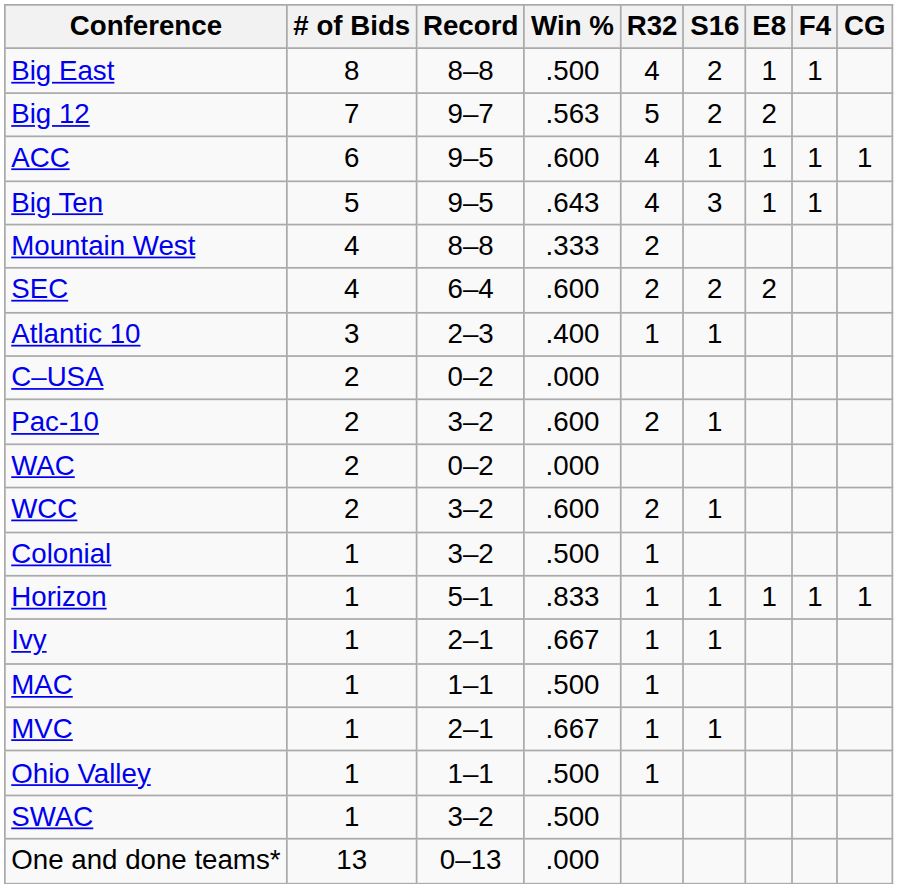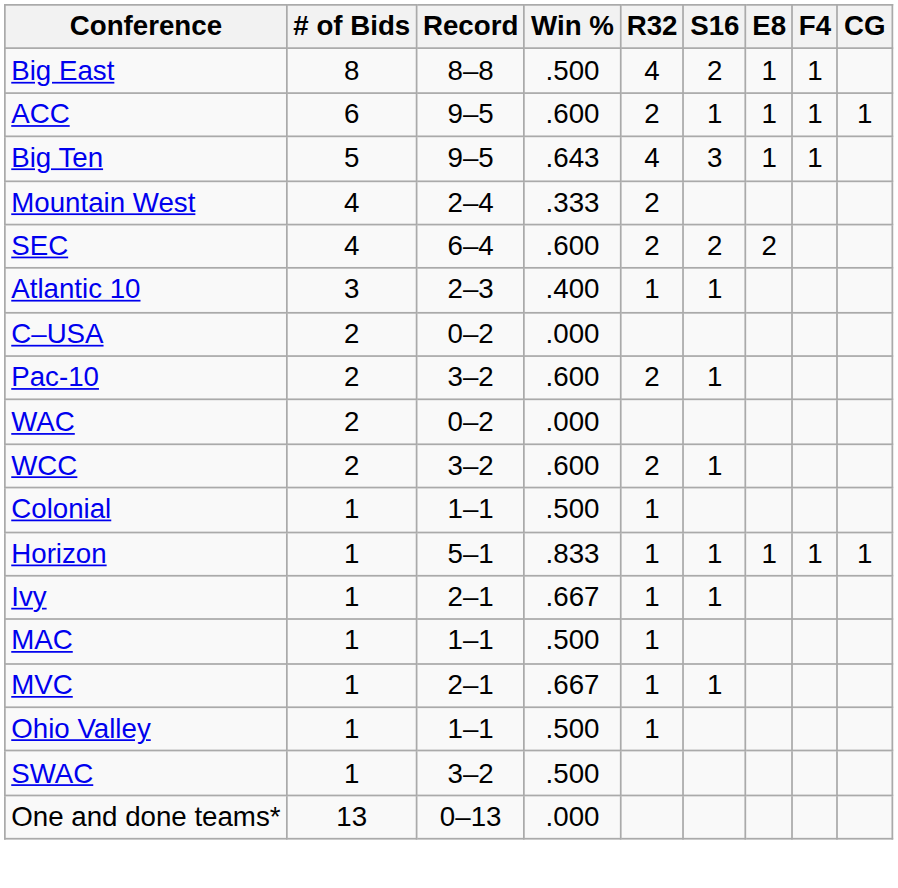 <table class="wikitable sortable">
 <tr>
 <th>Conference</th>
 <th># of Bids</th>
 <th>Record</th>
 <th>Win %</th>
 <th>R32</th>
 <th>S16</th>
 <th>E8</th>
 <th>F4</th>
 <th>CG</th>
 </tr>
 <tr style="text-align:center;">
 <td align="left"><a href='#'>Big East</a></td>
 <td>8</td>
 <td>8–8</td>
 <td>.500</td>
 <td>4</td>
 <td>2</td>
 <td>1</td>
 <td>1</td>
 <td></td>
 </tr>
 <tr style="text-align:center;">
-<td align="left"><a href='#'>Big 12</a></td>
-<td>7</td>
-<td>9–7</td>
-<td>.563</td>
-<td>5</td>
-<td>2</td>
-<td>2</td>
-<td></td>
-<td></td>
-</tr>
-<tr style="text-align:center;">
 <td align="left"><a href='#'>ACC</a></td>
 <td>6</td>
 <td>9–5</td>
 <td>.600</td>
-<td>4</td>
+<td>2</td>
 <td>1</td>
 <td>1</td>
 <td>1</td>
 <td>1</td>
 </tr>
 <tr style="text-align:center;">
 <td align="left"><a href='#'>Big Ten</a></td>
 <td>5</td>
 <td>9–5</td>
 <td>.643</td>
 <td>4</td>
 <td>3</td>
 <td>1</td>
 <td>1</td>
 <td></td>
 </tr>
 <tr style="text-align:center;">
 <td align="left"><a href='#'>Mountain West</a></td>
 <td>4</td>
-<td>8–8</td>
+<td>2–4</td>
 <td>.333</td>
 <td>2</td>
 <td></td>
 <td></td>
 <td></td>
 <td></td>
 </tr>
 <tr style="text-align:center;">
 <td align="left"><a href='#'>SEC</a></td>
 <td>4</td>
 <td>6–4</td>
 <td>.600</td>
 <td>2</td>
 <td>2</td>
 <td>2</td>
 <td></td>
 <td></td>
 </tr>
 <tr style="text-align:center;">
 <td align="left"><a href='#'>Atlantic 10</a></td>
 <td>3</td>
 <td>2–3</td>
 <td>.400</td>
 <td>1</td>
 <td>1</td>
 <td></td>
 <td></td>
 <td></td>
 </tr>
 <tr style="text-align:center;">
 <td align="left"><a href='#'>C–USA</a></td>
 <td>2</td>
 <td>0–2</td>
 <td>.000</td>
 <td></td>
 <td></td>
 <td></td>
 <td></td>
 <td></td>
 </tr>
 <tr style="text-align:center;">
 <td align="left"><a href='#'>Pac-10</a></td>
 <td>2</td>
 <td>3–2</td>
 <td>.600</td>
 <td>2</td>
 <td>1</td>
 <td></td>
 <td></td>
 <td></td>
 </tr>
 <tr style="text-align:center;">
 <td align="left"><a href='#'>WAC</a></td>
 <td>2</td>
 <td>0–2</td>
 <td>.000</td>
 <td></td>
 <td></td>
 <td></td>
 <td></td>
 <td></td>
 </tr>
 <tr style="text-align:center;">
 <td align="left"><a href='#'>WCC</a></td>
 <td>2</td>
 <td>3–2</td>
 <td>.600</td>
 <td>2</td>
 <td>1</td>
 <td></td>
 <td></td>
 <td></td>
 </tr>
 <tr style="text-align:center;">
 <td align="left"><a href='#'>Colonial</a></td>
 <td>1</td>
-<td>3–2</td>
+<td>1–1</td>
 <td>.500</td>
 <td>1</td>
 <td></td>
 <td></td>
 <td></td>
 <td></td>
 </tr>
 <tr style="text-align:center;">
 <td align="left"><a href='#'>Horizon</a></td>
 <td>1</td>
 <td>5–1</td>
 <td>.833</td>
 <td>1</td>
 <td>1</td>
 <td>1</td>
 <td>1</td>
 <td>1</td>
 </tr>
 <tr style="text-align:center;">
 <td align="left"><a href='#'>Ivy</a></td>
 <td>1</td>
 <td>2–1</td>
 <td>.667</td>
 <td>1</td>
 <td>1</td>
 <td></td>
 <td></td>
 <td></td>
 </tr>
 <tr style="text-align:center;">
 <td align="left"><a href='#'>MAC</a></td>
 <td>1</td>
 <td>1–1</td>
 <td>.500</td>
 <td>1</td>
 <td></td>
 <td></td>
 <td></td>
 <td></td>
 </tr>
 <tr style="text-align:center;">
 <td align="left"><a href='#'>MVC</a></td>
 <td>1</td>
 <td>2–1</td>
 <td>.667</td>
 <td>1</td>
 <td>1</td>
 <td></td>
 <td></td>
 <td></td>
 </tr>
 <tr style="text-align:center;">
 <td align="left"><a href='#'>Ohio Valley</a></td>
 <td>1</td>
 <td>1–1</td>
 <td>.500</td>
 <td>1</td>
 <td></td>
 <td></td>
 <td></td>
 <td></td>
 </tr>
 <tr style="text-align:center;">
 <td align="left"><a href='#'>SWAC</a></td>
 <td>1</td>
 <td>3–2</td>
 <td>.500</td>
 <td></td>
 <td></td>
 <td></td>
 <td></td>
 <td></td>
 </tr>
 <tr style="text-align:center;">
 <td align="left">One and done teams*</td>
 <td>13</td>
 <td>0–13</td>
 <td>.000</td>
 <td></td>
 <td></td>
 <td></td>
 <td></td>
 <td></td>
 </tr>
 </table>
